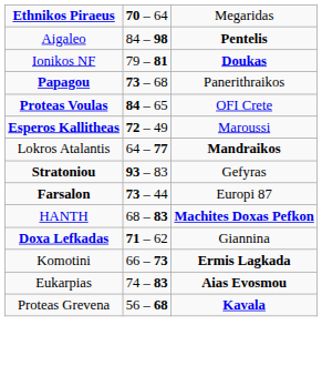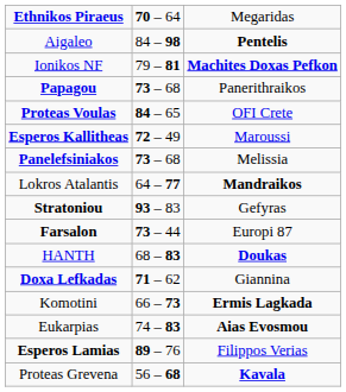 <table class="wikitable" style="text-align: center; font-size:100%">
 <tr>
 <td><strong><a href='#'>Ethnikos Piraeus</a></strong></td>
 <td><strong>70</strong> – 64</td>
 <td>Megaridas</td>
 </tr>
 <tr>
 <td><a href='#'>Aigaleo</a></td>
 <td>84 – <strong>98</strong></td>
 <td><strong>Pentelis</strong></td>
 </tr>
 <tr>
 <td><a href='#'>Ionikos NF</a></td>
 <td>79 – <strong>81</strong></td>
-<td><strong><a href='#'>Doukas</a></strong></td>
+<td><strong><a href='#'>Machites Doxas Pefkon</a></strong></td>
 </tr>
 <tr>
 <td><strong><a href='#'>Papagou</a></strong></td>
 <td><strong>73</strong> – 68</td>
 <td>Panerithraikos</td>
 </tr>
 <tr>
 <td><strong><a href='#'>Proteas Voulas</a></strong></td>
 <td><strong>84</strong> – 65</td>
 <td><a href='#'>OFI Crete</a></td>
 </tr>
 <tr>
 <td><strong><a href='#'>Esperos Kallitheas</a></strong></td>
 <td><strong>72</strong> – 49</td>
 <td><a href='#'>Maroussi</a></td>
+</tr>
+<tr>
+<td><strong><a href='#'>Panelefsiniakos</a></strong></td>
+<td><strong>73</strong> – 68</td>
+<td>Melissia</td>
 </tr>
 <tr>
 <td>Lokros Atalantis</td>
 <td>64 – <strong>77</strong></td>
 <td><strong>Mandraikos</strong></td>
 </tr>
 <tr>
 <td><strong>Stratoniou</strong></td>
 <td><strong>93</strong> – 83</td>
 <td>Gefyras</td>
 </tr>
 <tr>
 <td><strong>Farsalon</strong></td>
 <td><strong>73</strong> – 44</td>
 <td>Europi 87</td>
 </tr>
 <tr>
 <td><a href='#'>HANTH</a></td>
 <td>68 – <strong>83</strong></td>
-<td><strong><a href='#'>Machites Doxas Pefkon</a></strong></td>
+<td><strong><a href='#'>Doukas</a></strong></td>
 </tr>
 <tr>
 <td><strong><a href='#'>Doxa Lefkadas</a></strong></td>
 <td><strong>71</strong> – 62</td>
 <td>Giannina</td>
 </tr>
 <tr>
 <td>Komotini</td>
 <td>66 – <strong>73</strong></td>
 <td><strong>Ermis Lagkada</strong></td>
 </tr>
 <tr>
 <td>Eukarpias</td>
 <td>74 – <strong>83</strong></td>
 <td><strong>Aias Evosmou</strong></td>
 </tr>
 <tr>
+<td><strong>Esperos Lamias</strong></td>
+<td><strong>89</strong> – 76</td>
+<td><a href='#'>Filippos Verias</a></td>
+</tr>
+<tr>
 <td>Proteas Grevena</td>
 <td>56 – <strong>68</strong></td>
 <td><strong><a href='#'>Kavala</a></strong></td>
 </tr>
 </table>
